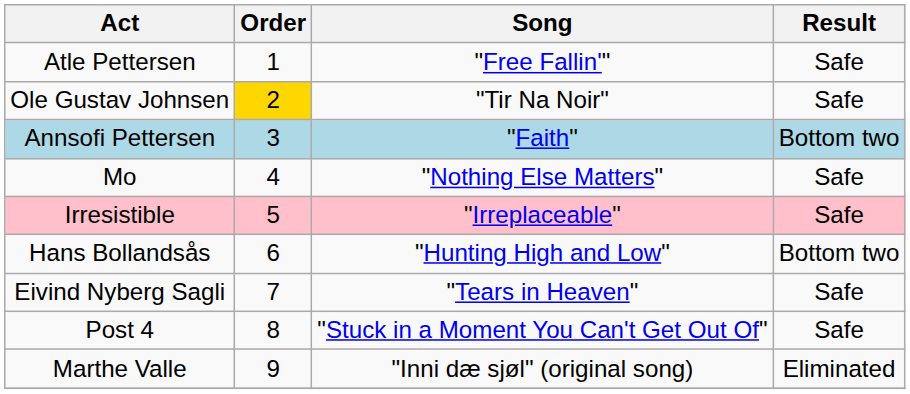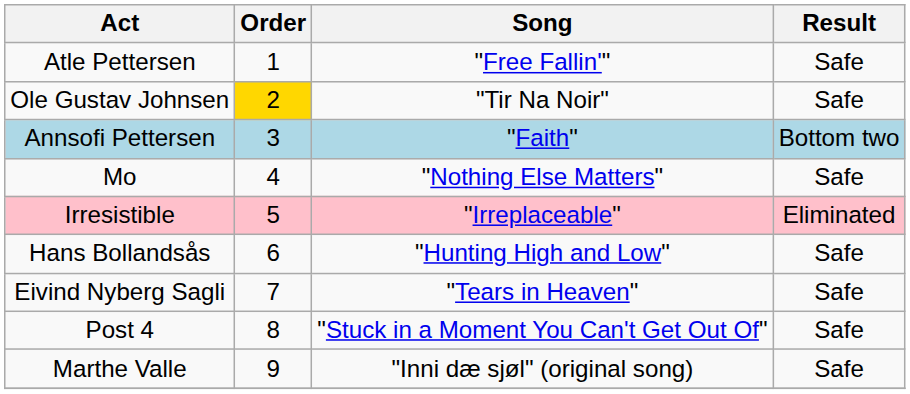 <table class="wikitable plainrowheaders" style="text-align:center;">
 <tr>
 <th scope="col">Act</th>
 <th scope="col">Order</th>
 <th scope="col">Song</th>
 <th scope="col">Result</th>
 </tr>
 <tr>
 <td>Atle Pettersen</td>
 <td>1</td>
 <td>"<a href='#'>Free Fallin'</a>"</td>
 <td>Safe</td>
 </tr>
 <tr>
 <td>Ole Gustav Johnsen</td>
 <td style="background: gold;">2</td>
 <td>"Tir Na Noir"</td>
 <td>Safe</td>
 </tr>
 <tr style="background:lightblue;">
 <td>Annsofi Pettersen</td>
 <td>3</td>
 <td>"<a href='#'>Faith</a>"</td>
 <td>Bottom two</td>
 </tr>
 <tr>
 <td>Mo</td>
 <td>4</td>
 <td>"<a href='#'>Nothing Else Matters</a>"</td>
 <td>Safe</td>
 </tr>
 <tr style="background:pink;">
 <td>Irresistible</td>
 <td>5</td>
 <td>"<a href='#'>Irreplaceable</a>"</td>
-<td>Safe</td>
+<td>Eliminated</td>
 </tr>
 <tr>
 <td>Hans Bollandsås</td>
 <td>6</td>
 <td>"<a href='#'>Hunting High and Low</a>"</td>
-<td>Bottom two</td>
+<td>Safe</td>
 </tr>
 <tr>
 <td>Eivind Nyberg Sagli</td>
 <td>7</td>
 <td>"<a href='#'>Tears in Heaven</a>"</td>
 <td>Safe</td>
 </tr>
 <tr>
 <td>Post 4</td>
 <td>8</td>
 <td>"<a href='#'>Stuck in a Moment You Can't Get Out Of</a>"</td>
 <td>Safe</td>
 </tr>
 <tr>
 <td>Marthe Valle</td>
 <td>9</td>
 <td>"Inni dæ sjøl" (original song)</td>
-<td>Eliminated</td>
+<td>Safe</td>
 </tr>
 <tr>
 </tr>
 </table>
